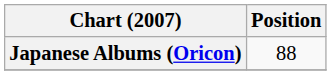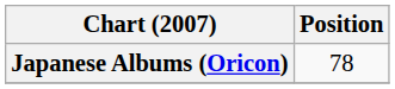 <table class="wikitable plainrowheaders">
 <tr>
 <th>Chart (2007)</th>
 <th>Position</th>
 </tr>
 <tr>
 <th scope="row">Japanese Albums (<a href='#'>Oricon</a>)</th>
-<td style="text-align:center;">88</td>
+<td style="text-align:center;">78</td>
 </tr>
 <tr>
 </tr>
 </table>
